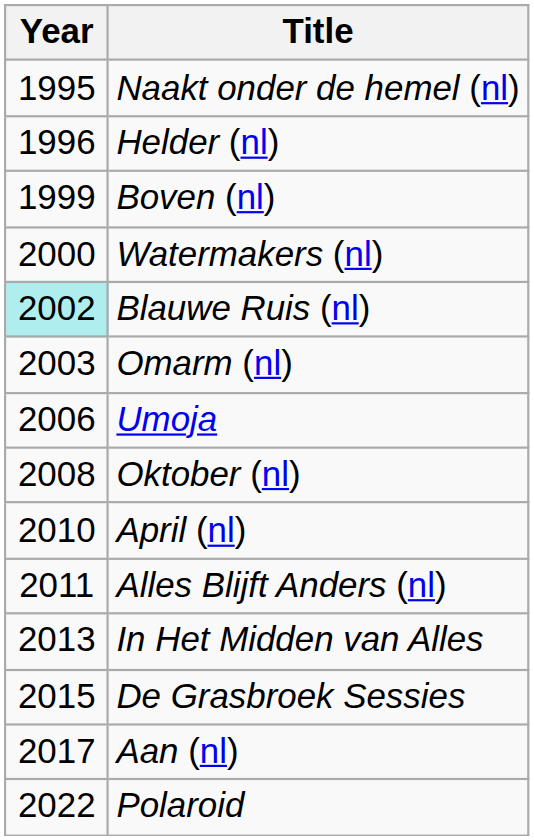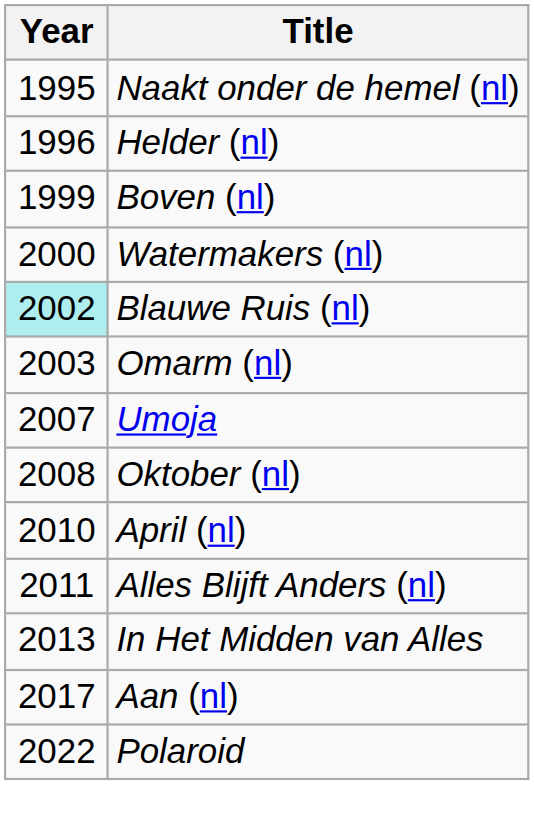 <table class="wikitable">
 <tr>
 <th width="40">Year</th>
 <th>Title</th>
 </tr>
 <tr>
 <td align="center">1995</td>
 <td><em>Naakt onder de hemel</em> (<a href='#'>nl</a>)</td>
 </tr>
 <tr>
 <td align="center">1996</td>
 <td><em>Helder</em> (<a href='#'>nl</a>)</td>
 </tr>
 <tr>
 <td align="center">1999</td>
 <td><em>Boven</em> (<a href='#'>nl</a>)</td>
 </tr>
 <tr>
 <td align="center">2000</td>
 <td><em>Watermakers</em> (<a href='#'>nl</a>)</td>
 </tr>
 <tr>
 <td align="center" style="background: paleturquoise;">2002</td>
 <td><em>Blauwe Ruis </em>(<a href='#'>nl</a>)</td>
 </tr>
 <tr>
 <td align="center">2003</td>
 <td><em>Omarm</em> (<a href='#'>nl</a>)</td>
 </tr>
 <tr>
-<td align="center">2006</td>
+<td align="center">2007</td>
 <td><em><a href='#'>Umoja</a></em></td>
 </tr>
 <tr>
 <td align="center">2008</td>
 <td><em>Oktober</em> (<a href='#'>nl</a>)</td>
 </tr>
 <tr>
 <td align="center">2010</td>
 <td><em>April</em> (<a href='#'>nl</a>)</td>
 </tr>
 <tr>
 <td align="center">2011</td>
 <td><em>Alles Blijft Anders</em> (<a href='#'>nl</a>)</td>
 </tr>
 <tr>
 <td align="center">2013</td>
 <td><em>In Het Midden van Alles</em></td>
 </tr>
 <tr>
-<td align="center">2015</td>
-<td><em>De Grasbroek Sessies</em></td>
-</tr>
-<tr>
 <td align="center">2017</td>
 <td><em>Aan</em> (<a href='#'>nl</a>)</td>
 </tr>
 <tr>
 <td align="center">2022</td>
 <td><em>Polaroid</em></td>
 </tr>
 </table>
